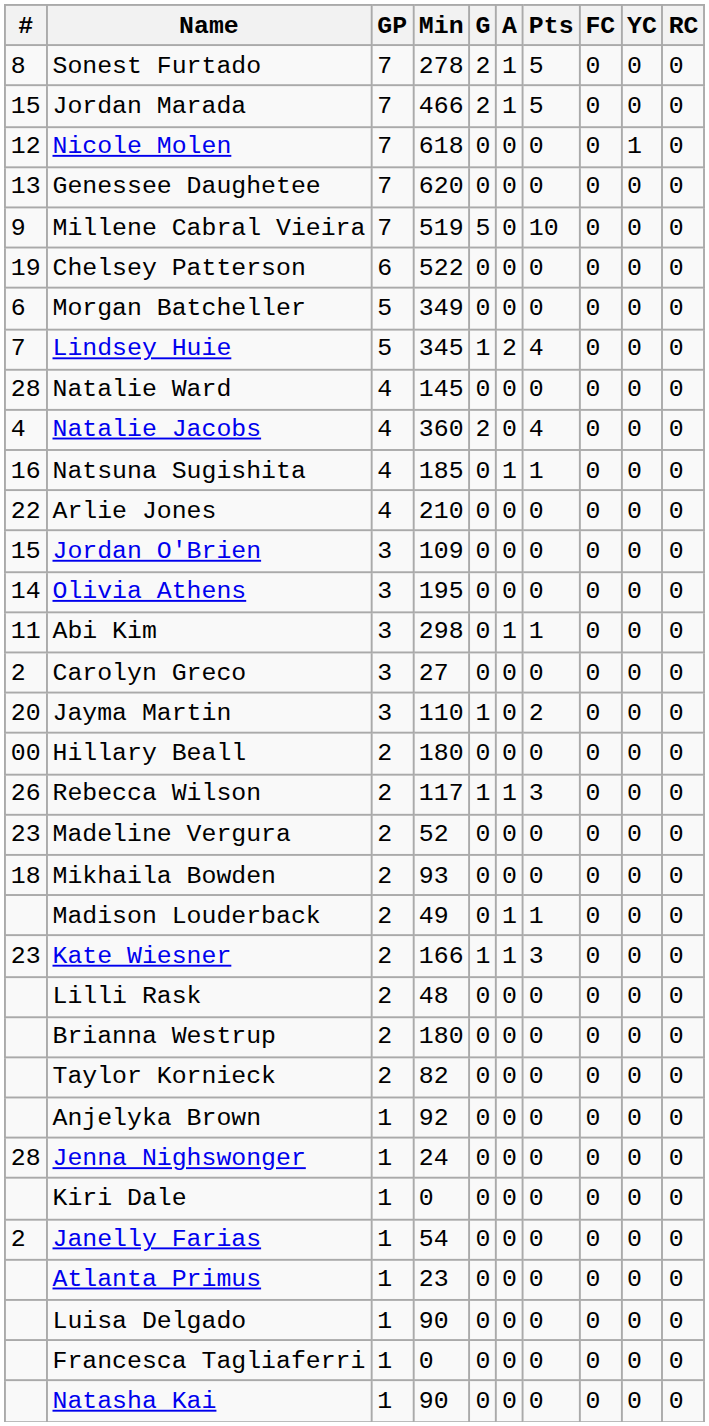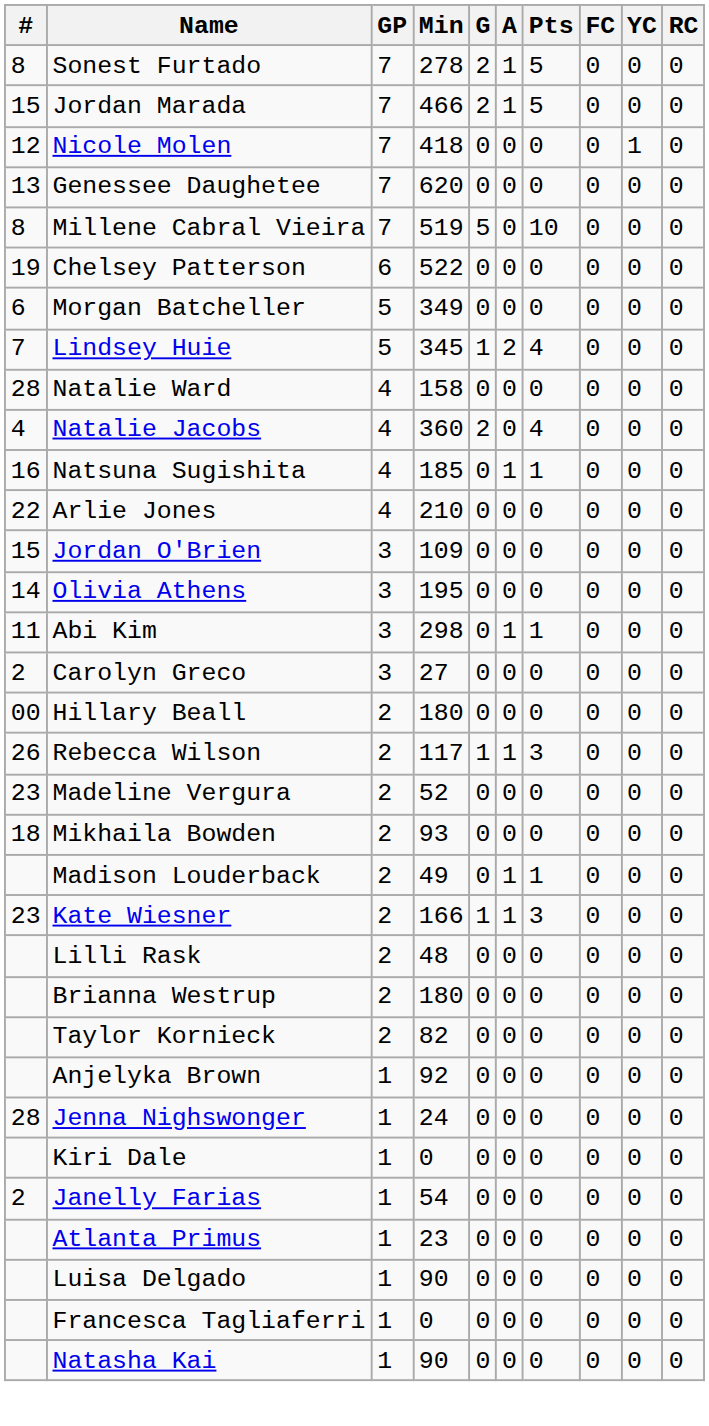 <table class="wikitable">
 <tr>
 <th>#</th>
 <th>Name</th>
 <th>GP</th>
 <th>Min</th>
 <th>G</th>
 <th>A</th>
 <th>Pts</th>
 <th>FC</th>
 <th>YC</th>
 <th>RC</th>
 </tr>
 <tr>
 <td>8</td>
 <td>Sonest Furtado</td>
 <td>7</td>
 <td>278</td>
 <td>2</td>
 <td>1</td>
 <td>5</td>
 <td>0</td>
 <td>0</td>
 <td>0</td>
 </tr>
 <tr>
 <td>15</td>
 <td>Jordan Marada</td>
 <td>7</td>
 <td>466</td>
 <td>2</td>
 <td>1</td>
 <td>5</td>
 <td>0</td>
 <td>0</td>
 <td>0</td>
 </tr>
 <tr>
 <td>12</td>
 <td><a href='#'>Nicole Molen</a></td>
 <td>7</td>
-<td>618</td>
+<td>418</td>
 <td>0</td>
 <td>0</td>
 <td>0</td>
 <td>0</td>
 <td>1</td>
 <td>0</td>
 </tr>
 <tr>
 <td>13</td>
 <td>Genessee Daughetee</td>
 <td>7</td>
 <td>620</td>
 <td>0</td>
 <td>0</td>
 <td>0</td>
 <td>0</td>
 <td>0</td>
 <td>0</td>
 </tr>
 <tr>
-<td>9</td>
+<td>8</td>
 <td>Millene Cabral Vieira</td>
 <td>7</td>
 <td>519</td>
 <td>5</td>
 <td>0</td>
 <td>10</td>
 <td>0</td>
 <td>0</td>
 <td>0</td>
 </tr>
 <tr>
 <td>19</td>
 <td>Chelsey Patterson</td>
 <td>6</td>
 <td>522</td>
 <td>0</td>
 <td>0</td>
 <td>0</td>
 <td>0</td>
 <td>0</td>
 <td>0</td>
 </tr>
 <tr>
 <td>6</td>
 <td>Morgan Batcheller</td>
 <td>5</td>
 <td>349</td>
 <td>0</td>
 <td>0</td>
 <td>0</td>
 <td>0</td>
 <td>0</td>
 <td>0</td>
 </tr>
 <tr>
 <td>7</td>
 <td><a href='#'>Lindsey Huie</a></td>
 <td>5</td>
 <td>345</td>
 <td>1</td>
 <td>2</td>
 <td>4</td>
 <td>0</td>
 <td>0</td>
 <td>0</td>
 </tr>
 <tr>
 <td>28</td>
 <td>Natalie Ward</td>
 <td>4</td>
-<td>145</td>
+<td>158</td>
 <td>0</td>
 <td>0</td>
 <td>0</td>
 <td>0</td>
 <td>0</td>
 <td>0</td>
 </tr>
 <tr>
 <td>4</td>
 <td><a href='#'>Natalie Jacobs</a></td>
 <td>4</td>
 <td>360</td>
 <td>2</td>
 <td>0</td>
 <td>4</td>
 <td>0</td>
 <td>0</td>
 <td>0</td>
 </tr>
 <tr>
 <td>16</td>
 <td>Natsuna Sugishita</td>
 <td>4</td>
 <td>185</td>
 <td>0</td>
 <td>1</td>
 <td>1</td>
 <td>0</td>
 <td>0</td>
 <td>0</td>
 </tr>
 <tr>
 <td>22</td>
 <td>Arlie Jones</td>
 <td>4</td>
 <td>210</td>
 <td>0</td>
 <td>0</td>
 <td>0</td>
 <td>0</td>
 <td>0</td>
 <td>0</td>
 </tr>
 <tr>
 <td>15</td>
 <td><a href='#'>Jordan O'Brien</a></td>
 <td>3</td>
 <td>109</td>
 <td>0</td>
 <td>0</td>
 <td>0</td>
 <td>0</td>
 <td>0</td>
 <td>0</td>
 </tr>
 <tr>
 <td>14</td>
 <td><a href='#'>Olivia Athens</a></td>
 <td>3</td>
 <td>195</td>
 <td>0</td>
 <td>0</td>
 <td>0</td>
 <td>0</td>
 <td>0</td>
 <td>0</td>
 </tr>
 <tr>
 <td>11</td>
 <td>Abi Kim</td>
 <td>3</td>
 <td>298</td>
 <td>0</td>
 <td>1</td>
 <td>1</td>
 <td>0</td>
 <td>0</td>
 <td>0</td>
 </tr>
 <tr>
 <td>2</td>
 <td>Carolyn Greco</td>
 <td>3</td>
 <td>27</td>
 <td>0</td>
 <td>0</td>
 <td>0</td>
-<td>0</td>
-<td>0</td>
-<td>0</td>
-</tr>
-<tr>
-<td>20</td>
-<td>Jayma Martin</td>
-<td>3</td>
-<td>110</td>
-<td>1</td>
-<td>0</td>
-<td>2</td>
 <td>0</td>
 <td>0</td>
 <td>0</td>
 </tr>
 <tr>
 <td>00</td>
 <td>Hillary Beall</td>
 <td>2</td>
 <td>180</td>
 <td>0</td>
 <td>0</td>
 <td>0</td>
 <td>0</td>
 <td>0</td>
 <td>0</td>
 </tr>
 <tr>
 <td>26</td>
 <td>Rebecca Wilson</td>
 <td>2</td>
 <td>117</td>
 <td>1</td>
 <td>1</td>
 <td>3</td>
 <td>0</td>
 <td>0</td>
 <td>0</td>
 </tr>
 <tr>
 <td>23</td>
 <td>Madeline Vergura</td>
 <td>2</td>
 <td>52</td>
 <td>0</td>
 <td>0</td>
 <td>0</td>
 <td>0</td>
 <td>0</td>
 <td>0</td>
 </tr>
 <tr>
 <td>18</td>
 <td>Mikhaila Bowden</td>
 <td>2</td>
 <td>93</td>
 <td>0</td>
 <td>0</td>
 <td>0</td>
 <td>0</td>
 <td>0</td>
 <td>0</td>
 </tr>
 <tr>
 <td></td>
 <td>Madison Louderback</td>
 <td>2</td>
 <td>49</td>
 <td>0</td>
 <td>1</td>
 <td>1</td>
 <td>0</td>
 <td>0</td>
 <td>0</td>
 </tr>
 <tr>
 <td>23</td>
 <td><a href='#'>Kate Wiesner</a></td>
 <td>2</td>
 <td>166</td>
 <td>1</td>
 <td>1</td>
 <td>3</td>
 <td>0</td>
 <td>0</td>
 <td>0</td>
 </tr>
 <tr>
 <td></td>
 <td>Lilli Rask</td>
 <td>2</td>
 <td>48</td>
 <td>0</td>
 <td>0</td>
 <td>0</td>
 <td>0</td>
 <td>0</td>
 <td>0</td>
 </tr>
 <tr>
 <td></td>
 <td>Brianna Westrup</td>
 <td>2</td>
 <td>180</td>
 <td>0</td>
 <td>0</td>
 <td>0</td>
 <td>0</td>
 <td>0</td>
 <td>0</td>
 </tr>
 <tr>
 <td></td>
 <td>Taylor Kornieck</td>
 <td>2</td>
 <td>82</td>
 <td>0</td>
 <td>0</td>
 <td>0</td>
 <td>0</td>
 <td>0</td>
 <td>0</td>
 </tr>
 <tr>
 <td></td>
 <td>Anjelyka Brown</td>
 <td>1</td>
 <td>92</td>
 <td>0</td>
 <td>0</td>
 <td>0</td>
 <td>0</td>
 <td>0</td>
 <td>0</td>
 </tr>
 <tr>
 <td>28</td>
 <td><a href='#'>Jenna Nighswonger</a></td>
 <td>1</td>
 <td>24</td>
 <td>0</td>
 <td>0</td>
 <td>0</td>
 <td>0</td>
 <td>0</td>
 <td>0</td>
 </tr>
 <tr>
 <td></td>
 <td>Kiri Dale</td>
 <td>1</td>
 <td>0</td>
 <td>0</td>
 <td>0</td>
 <td>0</td>
 <td>0</td>
 <td>0</td>
 <td>0</td>
 </tr>
 <tr>
 <td>2</td>
 <td><a href='#'>Janelly Farias</a></td>
 <td>1</td>
 <td>54</td>
 <td>0</td>
 <td>0</td>
 <td>0</td>
 <td>0</td>
 <td>0</td>
 <td>0</td>
 </tr>
 <tr>
 <td></td>
 <td><a href='#'>Atlanta Primus</a></td>
 <td>1</td>
 <td>23</td>
 <td>0</td>
 <td>0</td>
 <td>0</td>
 <td>0</td>
 <td>0</td>
 <td>0</td>
 </tr>
 <tr>
 <td></td>
 <td>Luisa Delgado</td>
 <td>1</td>
 <td>90</td>
 <td>0</td>
 <td>0</td>
 <td>0</td>
 <td>0</td>
 <td>0</td>
 <td>0</td>
 </tr>
 <tr>
 <td></td>
 <td>Francesca Tagliaferri</td>
 <td>1</td>
 <td>0</td>
 <td>0</td>
 <td>0</td>
 <td>0</td>
 <td>0</td>
 <td>0</td>
 <td>0</td>
 </tr>
 <tr>
 <td></td>
 <td><a href='#'>Natasha Kai</a></td>
 <td>1</td>
 <td>90</td>
 <td>0</td>
 <td>0</td>
 <td>0</td>
 <td>0</td>
 <td>0</td>
 <td>0</td>
 </tr>
 </table>
